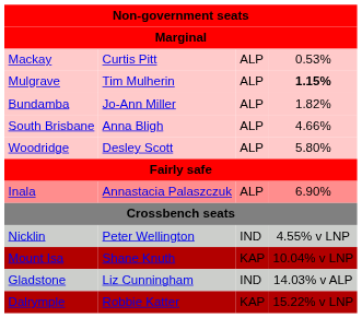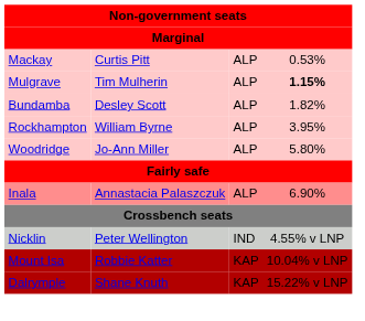 <table class="toccolours" cellpadding="5" cellspacing="0" style="float:left; margin-right:.5em; margin-top:.4em; font-size:90 ppt;">
 <tr>
 <td colspan="4"  style="text-align:center; background:red;"><span><strong>Non-government seats</strong></span></td>
 </tr>
 <tr>
 <td colspan="4"  style="text-align:center; background:red;"><span><strong>Marginal</strong></span></td>
 </tr>
 <tr>
 <td style="text-align:left; background:#ffcaca;"><a href='#'>Mackay</a></td>
 <td style="text-align:left; background:#ffcaca;"><a href='#'>Curtis Pitt</a></td>
 <td style="text-align:left; background:#ffcaca;">ALP</td>
 <td style="text-align:center; background:#ffcaca;">0.53%</td>
 </tr>
 <tr>
 <td style="text-align:left; background:#ffcaca;"><a href='#'>Mulgrave</a></td>
 <td style="text-align:left; background:#ffcaca;"><a href='#'>Tim Mulherin</a></td>
 <td style="text-align:left; background:#ffcaca;">ALP</td>
 <td style="text-align:center; background:#ffcaca;"><strong>1.15%</strong></td>
 </tr>
 <tr>
 <td style="text-align:left; background:#ffcaca;"><a href='#'>Bundamba</a></td>
-<td style="text-align:left; background:#ffcaca;"><a href='#'>Jo-Ann Miller</a></td>
+<td style="text-align:left; background:#ffcaca;"><a href='#'>Desley Scott</a></td>
 <td style="text-align:left; background:#ffcaca;">ALP</td>
 <td style="text-align:center; background:#ffcaca;">1.82%</td>
 </tr>
 <tr>
-<td style="text-align:left; background:#ffcaca;"><a href='#'>South Brisbane</a></td>
-<td style="text-align:left; background:#ffcaca;"><a href='#'>Anna Bligh</a></td>
+<td style="text-align:left; background:#ffcaca;"><a href='#'>Rockhampton</a></td>
+<td style="text-align:left; background:#ffcaca;"><a href='#'>William Byrne</a></td>
 <td style="text-align:left; background:#ffcaca;">ALP</td>
-<td style="text-align:center; background:#ffcaca;">4.66%</td>
+<td style="text-align:center; background:#ffcaca;">3.95%</td>
 </tr>
 <tr>
 <td style="text-align:left; background:#ffcaca;"><a href='#'>Woodridge</a></td>
-<td style="text-align:left; background:#ffcaca;"><a href='#'>Desley Scott</a></td>
+<td style="text-align:left; background:#ffcaca;"><a href='#'>Jo-Ann Miller</a></td>
 <td style="text-align:left; background:#ffcaca;">ALP</td>
 <td style="text-align:center; background:#ffcaca;">5.80%</td>
 </tr>
 <tr>
 <td colspan="4"  style="text-align:center; background:red;"><span><strong>Fairly safe</strong></span></td>
 </tr>
 <tr>
 <td style="text-align:left; background:#ff8d8d;"><a href='#'>Inala</a></td>
 <td style="text-align:left; background:#ff8d8d;"><a href='#'>Annastacia Palaszczuk</a></td>
 <td style="text-align:left; background:#ff8d8d;">ALP</td>
 <td style="text-align:center; background:#ff8d8d;">6.90%</td>
 </tr>
 <tr>
 <td colspan="4"  style="text-align:center; background:gray;"><span><strong>Crossbench seats</strong></span></td>
 </tr>
 <tr>
 <td style="text-align:left; background:#CCCECB;"><a href='#'>Nicklin</a></td>
 <td style="text-align:left; background:#CCCECB;"><a href='#'>Peter Wellington</a></td>
 <td style="text-align:left; background:#CCCECB;">IND</td>
 <td style="text-align:center; background:#CCCECB;">4.55% v LNP</td>
 </tr>
 <tr>
 <td style="text-align:left; background:#B20000;"><a href='#'>Mount Isa</a></td>
-<td style="text-align:left; background:#B20000;"><a href='#'>Shane Knuth</a></td>
+<td style="text-align:left; background:#B20000;"><a href='#'>Robbie Katter</a></td>
 <td style="text-align:left; background:#B20000;">KAP</td>
 <td style="text-align:center; background:#B20000;">10.04% v LNP</td>
 </tr>
 <tr>
-<td style="text-align:left; background:#CCCECB;"><a href='#'>Gladstone</a></td>
-<td style="text-align:left; background:#CCCECB;"><a href='#'>Liz Cunningham</a></td>
-<td style="text-align:left; background:#CCCECB;">IND</td>
-<td style="text-align:center; background:#CCCECB;">14.03% v ALP</td>
-</tr>
-<tr>
 <td style="text-align:left; background:#B20000;"><a href='#'>Dalrymple</a></td>
-<td style="text-align:left; background:#B20000;"><a href='#'>Robbie Katter</a></td>
+<td style="text-align:left; background:#B20000;"><a href='#'>Shane Knuth</a></td>
 <td style="text-align:left; background:#B20000;">KAP</td>
 <td style="text-align:center; background:#B20000;">15.22% v LNP</td>
 </tr>
 <tr>
 </tr>
 </table>
